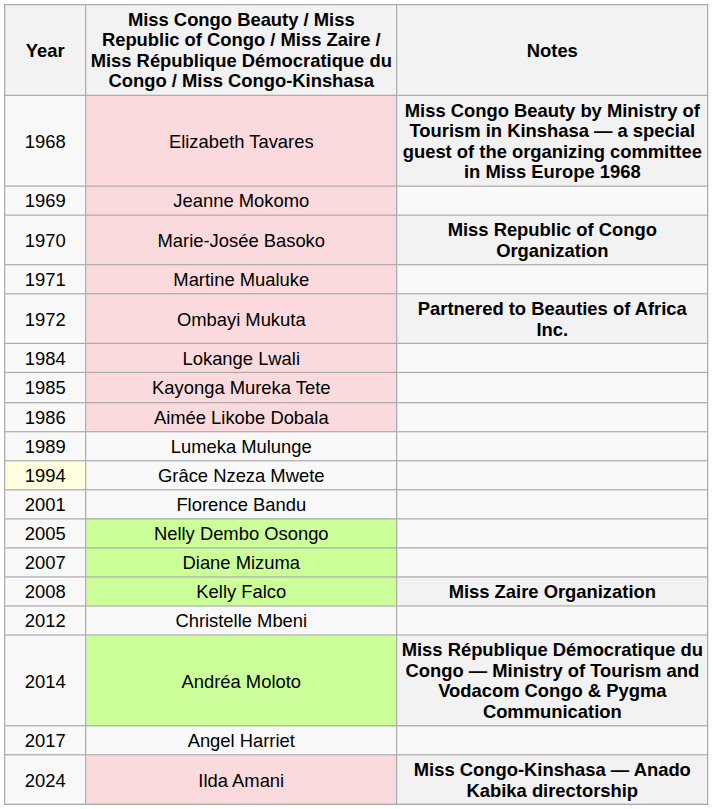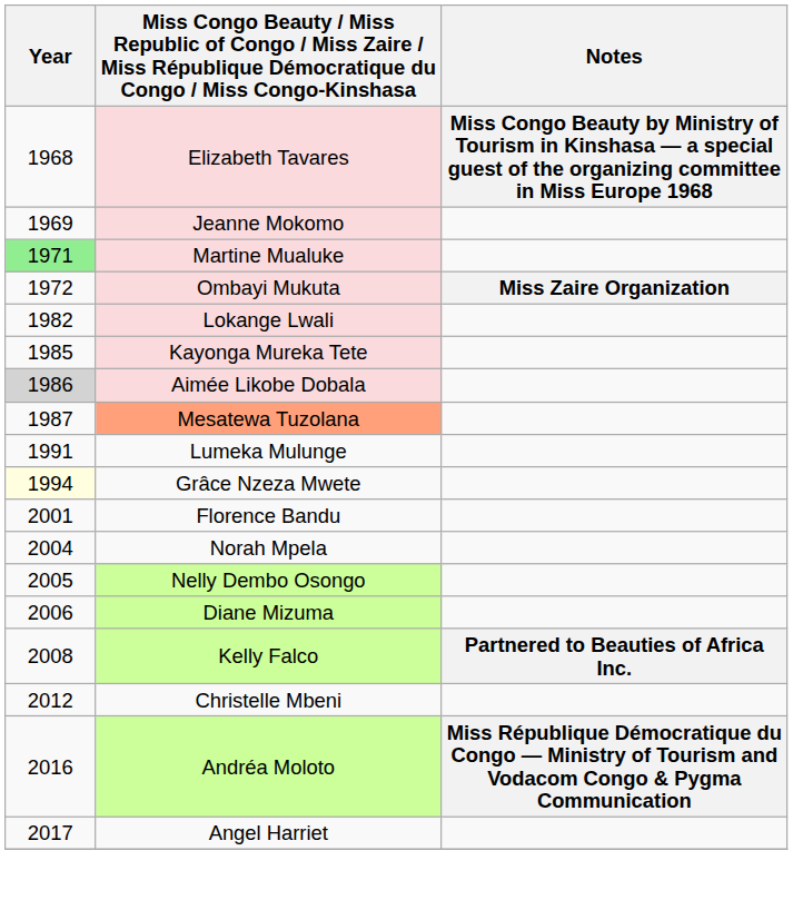 <table class="wikitable sortable" style="font-size: 95%; text-align:center">
 <tr>
 <th width="60">Year</th>
 <th width="250">Miss Congo Beauty / Miss Republic of Congo / Miss Zaire / Miss République Démocratique du Congo / Miss Congo-Kinshasa</th>
 <th width="250">Notes</th>
 </tr>
 <tr>
 <td>1968</td>
 <td style="background:#FADADD;">Elizabeth Tavares</td>
 <th>Miss Congo Beauty by Ministry of Tourism in Kinshasa — a special guest of the organizing committee in Miss Europe 1968</th>
 </tr>
 <tr>
 <td>1969</td>
 <td style="background:#FADADD;">Jeanne Mokomo</td>
 <td></td>
 </tr>
 <tr>
-<td>1970</td>
-<td style="background:#FADADD;">Marie-Josée Basoko</td>
-<th>Miss Republic of Congo Organization</th>
-</tr>
-<tr>
-<td>1971</td>
+<td style="background: lightgreen;">1971</td>
 <td style="background:#FADADD;">Martine Mualuke</td>
 <td></td>
 </tr>
 <tr>
 <td>1972</td>
 <td style="background:#FADADD;">Ombayi Mukuta</td>
-<th>Partnered to Beauties of Africa Inc.</th>
+<th>Miss Zaire Organization</th>
 </tr>
 <tr>
-<td>1984</td>
+<td>1982</td>
 <td style="background:#FADADD;">Lokange Lwali</td>
 <td></td>
 </tr>
 <tr>
 <td>1985</td>
 <td style="background:#FADADD;">Kayonga Mureka Tete</td>
 <td></td>
 </tr>
 <tr>
-<td>1986</td>
+<td style="background: lightgrey;">1986</td>
 <td style="background:#FADADD;">Aimée Likobe Dobala</td>
 <td></td>
 </tr>
 <tr>
-<td>1989</td>
+<td>1987</td>
+<td style="background:#FFA07A;">Mesatewa Tuzolana</td>
+<td></td>
+</tr>
+<tr>
+<td>1991</td>
 <td>Lumeka Mulunge</td>
 <td></td>
 </tr>
 <tr>
 <td style="background: lightyellow;">1994</td>
 <td>Grâce Nzeza Mwete</td>
 <td></td>
 </tr>
 <tr>
 <td>2001</td>
 <td>Florence Bandu</td>
 <td></td>
 </tr>
 <tr>
+<td>2004</td>
+<td>Norah Mpela</td>
+<td></td>
+</tr>
+<tr>
 <td>2005</td>
 <td style="background:#CCFF99;">Nelly Dembo Osongo</td>
 <td></td>
 </tr>
 <tr>
-<td>2007</td>
+<td>2006</td>
 <td style="background:#CCFF99;">Diane Mizuma</td>
 <td></td>
 </tr>
 <tr>
 <td>2008</td>
 <td style="background:#CCFF99;">Kelly Falco</td>
-<th>Miss Zaire Organization</th>
+<th>Partnered to Beauties of Africa Inc.</th>
 </tr>
 <tr>
 <td>2012</td>
 <td>Christelle Mbeni</td>
 <td></td>
 </tr>
 <tr>
-<td>2014</td>
+<td>2016</td>
 <td style="background:#CCFF99;">Andréa Moloto</td>
 <th>Miss République Démocratique du Congo — Ministry of Tourism and Vodacom Congo & Pygma Communication</th>
 </tr>
 <tr>
 <td>2017</td>
 <td>Angel Harriet</td>
 <td></td>
 </tr>
 <tr>
-<td>2024</td>
-<td style="background:#FADADD;">Ilda Amani</td>
-<th>Miss Congo-Kinshasa ― Anado Kabika directorship</th>
-</tr>
-<tr>
 </tr>
 </table>
